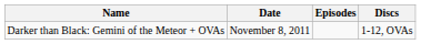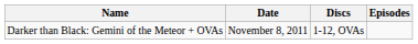 <table class="wikitable" style="text-align:center;">
 <tr>
 <th>Name</th>
 <th>Date</th>
+<th>Discs</th>
 <th>Episodes</th>
-<th>Discs</th>
 </tr>
 <tr>
 <td>Darker than Black: Gemini of the Meteor + OVAs</td>
 <td>November 8, 2011</td>
+<td>1-12, OVAs</td>
 <td></td>
-<td>1-12, OVAs</td>
 </tr>
 </table>
